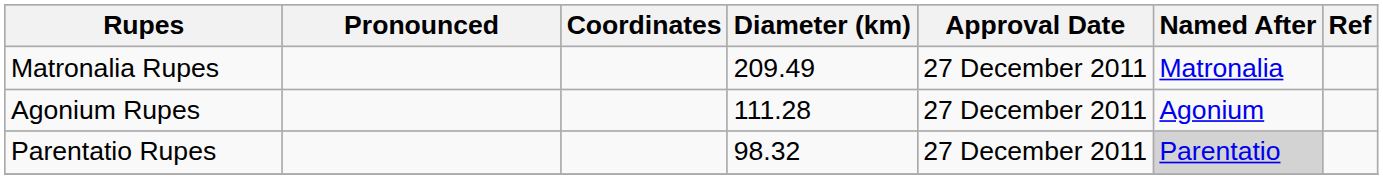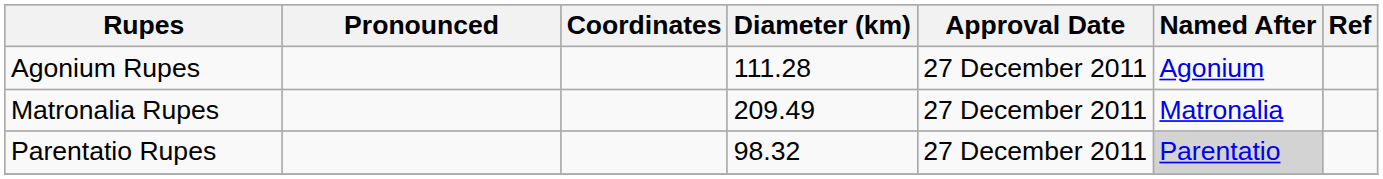 <table class="wikitable" style="min-width: 90%;">
 <tr>
 <th style="width:10em">Rupes</th>
 <th style="width:10em">Pronounced</th>
 <th>Coordinates</th>
 <th>Diameter (km)</th>
 <th>Approval Date</th>
 <th>Named After</th>
 <th>Ref</th>
 </tr>
 <tr>
+<td>Agonium Rupes</td>
+<td></td>
+<td></td>
+<td>111.28</td>
+<td>27 December 2011</td>
+<td><a href='#'>Agonium</a></td>
+<td></td>
+</tr>
+<tr>
 <td>Matronalia Rupes</td>
 <td></td>
 <td></td>
 <td>209.49</td>
 <td>27 December 2011</td>
 <td><a href='#'>Matronalia</a></td>
-<td></td>
-</tr>
-<tr>
-<td>Agonium Rupes</td>
-<td></td>
-<td></td>
-<td>111.28</td>
-<td>27 December 2011</td>
-<td><a href='#'>Agonium</a></td>
 <td></td>
 </tr>
 <tr>
 <td>Parentatio Rupes</td>
 <td></td>
 <td></td>
 <td>98.32</td>
 <td>27 December 2011</td>
 <td style="background: lightgrey;"><a href='#'>Parentatio</a></td>
 <td></td>
 </tr>
 <tr>
 </tr>
 </table>
